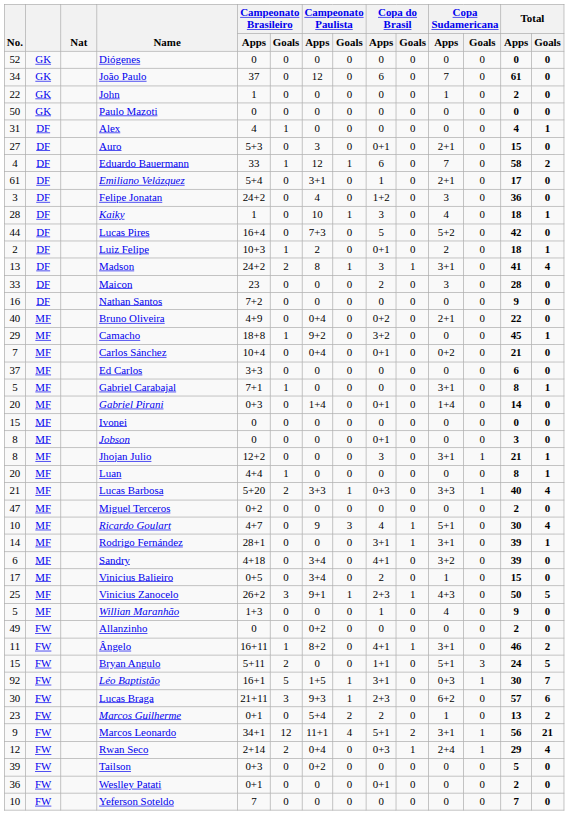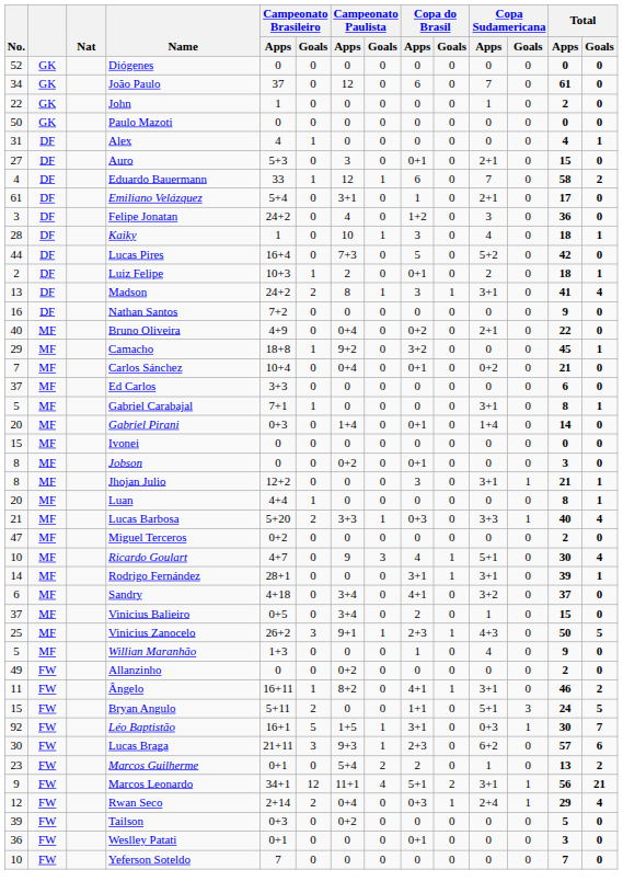 <table class="wikitable sortable" style="text-align:center;">
 <tr>
 <th rowspan="2"  style="width:20px; vertical-align:bottom;">No.</th>
 <th rowspan="2"  style="width:45px; vertical-align:bottom;"></th>
 <th rowspan="2"  style="width:45px; vertical-align:bottom;">Nat</th>
 <th rowspan="2"  style="width:200px; vertical-align:bottom;">Name</th>
 <th colspan="2" style="width:85px;"><a href='#'>Campeonato Brasileiro</a></th>
 <th colspan="2" style="width:85px;"><a href='#'>Campeonato Paulista</a></th>
 <th colspan="2" style="width:85px;"><a href='#'>Copa do Brasil</a></th>
 <th colspan="2" style="width:85px;"><a href='#'>Copa Sudamericana</a></th>
 <th colspan="2" style="width:85px;">Total</th>
 </tr>
 <tr>
 <th>Apps</th>
 <th>Goals</th>
 <th>Apps</th>
 <th>Goals</th>
 <th>Apps</th>
 <th>Goals</th>
 <th>Apps</th>
 <th>Goals</th>
 <th>Apps</th>
 <th>Goals</th>
 </tr>
 <tr>
 <td>52</td>
 <td><a href='#'>GK</a></td>
 <td></td>
 <td align=left><a href='#'>Diógenes</a></td>
 <td>0</td>
 <td>0</td>
 <td>0</td>
 <td>0</td>
 <td>0</td>
 <td>0</td>
 <td>0</td>
 <td>0</td>
 <td><strong>0</strong></td>
 <td><strong>0</strong></td>
 </tr>
 <tr>
 <td>34</td>
 <td><a href='#'>GK</a></td>
 <td></td>
 <td align=left><a href='#'>João Paulo</a></td>
 <td>37</td>
 <td>0</td>
 <td>12</td>
 <td>0</td>
 <td>6</td>
 <td>0</td>
 <td>7</td>
 <td>0</td>
 <td><strong>61</strong></td>
 <td><strong>0</strong></td>
 </tr>
 <tr>
 <td>22</td>
 <td><a href='#'>GK</a></td>
 <td></td>
 <td align=left><a href='#'>John</a></td>
 <td>1</td>
 <td>0</td>
 <td>0</td>
 <td>0</td>
 <td>0</td>
 <td>0</td>
 <td>1</td>
 <td>0</td>
 <td><strong>2</strong></td>
 <td><strong>0</strong></td>
 </tr>
 <tr>
 <td>50</td>
 <td><a href='#'>GK</a></td>
 <td></td>
 <td align=left><a href='#'>Paulo Mazoti</a></td>
 <td>0</td>
 <td>0</td>
 <td>0</td>
 <td>0</td>
 <td>0</td>
 <td>0</td>
 <td>0</td>
 <td>0</td>
 <td><strong>0</strong></td>
 <td><strong>0</strong></td>
 </tr>
 <tr>
 <td>31</td>
 <td><a href='#'>DF</a></td>
 <td></td>
 <td align=left><a href='#'>Alex</a></td>
 <td>4</td>
 <td>1</td>
 <td>0</td>
 <td>0</td>
 <td>0</td>
 <td>0</td>
 <td>0</td>
 <td>0</td>
 <td><strong>4</strong></td>
 <td><strong>1</strong></td>
 </tr>
 <tr>
 <td>27</td>
 <td><a href='#'>DF</a></td>
 <td></td>
 <td align=left><a href='#'>Auro</a></td>
 <td>5+3</td>
 <td>0</td>
 <td>3</td>
 <td>0</td>
 <td>0+1</td>
 <td>0</td>
 <td>2+1</td>
 <td>0</td>
 <td><strong>15</strong></td>
 <td><strong>0</strong></td>
 </tr>
 <tr>
 <td>4</td>
 <td><a href='#'>DF</a></td>
 <td></td>
 <td align=left><a href='#'>Eduardo Bauermann</a></td>
 <td>33</td>
 <td>1</td>
 <td>12</td>
 <td>1</td>
 <td>6</td>
 <td>0</td>
 <td>7</td>
 <td>0</td>
 <td><strong>58</strong></td>
 <td><strong>2</strong></td>
 </tr>
 <tr>
 <td>61</td>
 <td><a href='#'>DF</a></td>
 <td></td>
 <td align=left><em><a href='#'>Emiliano Velázquez</a></em></td>
 <td>5+4</td>
 <td>0</td>
 <td>3+1</td>
 <td>0</td>
 <td>1</td>
 <td>0</td>
 <td>2+1</td>
 <td>0</td>
 <td><strong>17</strong></td>
 <td><strong>0</strong></td>
 </tr>
 <tr>
 <td>3</td>
 <td><a href='#'>DF</a></td>
 <td></td>
 <td align=left><a href='#'>Felipe Jonatan</a></td>
 <td>24+2</td>
 <td>0</td>
 <td>4</td>
 <td>0</td>
 <td>1+2</td>
 <td>0</td>
 <td>3</td>
 <td>0</td>
 <td><strong>36</strong></td>
 <td><strong>0</strong></td>
 </tr>
 <tr>
 <td>28</td>
 <td><a href='#'>DF</a></td>
 <td></td>
 <td align=left><em><a href='#'>Kaiky</a></em></td>
 <td>1</td>
 <td>0</td>
 <td>10</td>
 <td>1</td>
 <td>3</td>
 <td>0</td>
 <td>4</td>
 <td>0</td>
 <td><strong>18</strong></td>
 <td><strong>1</strong></td>
 </tr>
 <tr>
 <td>44</td>
 <td><a href='#'>DF</a></td>
 <td></td>
 <td align=left><a href='#'>Lucas Pires</a></td>
 <td>16+4</td>
 <td>0</td>
 <td>7+3</td>
 <td>0</td>
 <td>5</td>
 <td>0</td>
 <td>5+2</td>
 <td>0</td>
 <td><strong>42</strong></td>
 <td><strong>0</strong></td>
 </tr>
 <tr>
 <td>2</td>
 <td><a href='#'>DF</a></td>
 <td></td>
 <td align=left><a href='#'>Luiz Felipe</a></td>
 <td>10+3</td>
 <td>1</td>
 <td>2</td>
 <td>0</td>
 <td>0+1</td>
 <td>0</td>
 <td>2</td>
 <td>0</td>
 <td><strong>18</strong></td>
 <td><strong>1</strong></td>
 </tr>
 <tr>
 <td>13</td>
 <td><a href='#'>DF</a></td>
 <td></td>
 <td align=left><a href='#'>Madson</a></td>
 <td>24+2</td>
 <td>2</td>
 <td>8</td>
 <td>1</td>
 <td>3</td>
 <td>1</td>
 <td>3+1</td>
 <td>0</td>
 <td><strong>41</strong></td>
 <td><strong>4</strong></td>
 </tr>
 <tr>
-<td>33</td>
-<td><a href='#'>DF</a></td>
-<td></td>
-<td align=left><a href='#'>Maicon</a></td>
-<td>23</td>
-<td>0</td>
-<td>0</td>
-<td>0</td>
-<td>2</td>
-<td>0</td>
-<td>3</td>
-<td>0</td>
-<td><strong>28</strong></td>
-<td><strong>0</strong></td>
-</tr>
-<tr>
 <td>16</td>
 <td><a href='#'>DF</a></td>
 <td></td>
 <td align=left><a href='#'>Nathan Santos</a></td>
 <td>7+2</td>
 <td>0</td>
 <td>0</td>
 <td>0</td>
 <td>0</td>
 <td>0</td>
 <td>0</td>
 <td>0</td>
 <td><strong>9</strong></td>
 <td><strong>0</strong></td>
 </tr>
 <tr>
 <td>40</td>
 <td><a href='#'>MF</a></td>
 <td></td>
 <td align=left><a href='#'>Bruno Oliveira</a></td>
 <td>4+9</td>
 <td>0</td>
 <td>0+4</td>
 <td>0</td>
 <td>0+2</td>
 <td>0</td>
 <td>2+1</td>
 <td>0</td>
 <td><strong>22</strong></td>
 <td><strong>0</strong></td>
 </tr>
 <tr>
 <td>29</td>
 <td><a href='#'>MF</a></td>
 <td></td>
 <td align=left><a href='#'>Camacho</a></td>
 <td>18+8</td>
 <td>1</td>
 <td>9+2</td>
 <td>0</td>
 <td>3+2</td>
 <td>0</td>
 <td>0</td>
 <td>0</td>
 <td><strong>45</strong></td>
 <td><strong>1</strong></td>
 </tr>
 <tr>
 <td>7</td>
 <td><a href='#'>MF</a></td>
 <td></td>
 <td align=left><a href='#'>Carlos Sánchez</a></td>
 <td>10+4</td>
 <td>0</td>
 <td>0+4</td>
 <td>0</td>
 <td>0+1</td>
 <td>0</td>
 <td>0+2</td>
 <td>0</td>
 <td><strong>21</strong></td>
 <td><strong>0</strong></td>
 </tr>
 <tr>
 <td>37</td>
 <td><a href='#'>MF</a></td>
 <td></td>
 <td align=left><a href='#'>Ed Carlos</a></td>
 <td>3+3</td>
 <td>0</td>
 <td>0</td>
 <td>0</td>
 <td>0</td>
 <td>0</td>
 <td>0</td>
 <td>0</td>
 <td><strong>6</strong></td>
 <td><strong>0</strong></td>
 </tr>
 <tr>
 <td>5</td>
 <td><a href='#'>MF</a></td>
 <td></td>
 <td align=left><a href='#'>Gabriel Carabajal</a></td>
 <td>7+1</td>
 <td>1</td>
 <td>0</td>
 <td>0</td>
 <td>0</td>
 <td>0</td>
 <td>3+1</td>
 <td>0</td>
 <td><strong>8</strong></td>
 <td><strong>1</strong></td>
 </tr>
 <tr>
 <td>20</td>
 <td><a href='#'>MF</a></td>
 <td></td>
 <td align=left><em><a href='#'>Gabriel Pirani</a></em></td>
 <td>0+3</td>
 <td>0</td>
 <td>1+4</td>
 <td>0</td>
 <td>0+1</td>
 <td>0</td>
 <td>1+4</td>
 <td>0</td>
 <td><strong>14</strong></td>
 <td><strong>0</strong></td>
 </tr>
 <tr>
 <td>15</td>
 <td><a href='#'>MF</a></td>
 <td></td>
 <td align=left><a href='#'>Ivonei</a></td>
 <td>0</td>
 <td>0</td>
 <td>0</td>
 <td>0</td>
 <td>0</td>
 <td>0</td>
 <td>0</td>
 <td>0</td>
 <td><strong>0</strong></td>
 <td><strong>0</strong></td>
 </tr>
 <tr>
 <td>8</td>
 <td><a href='#'>MF</a></td>
 <td></td>
 <td align=left><em><a href='#'>Jobson</a></em></td>
 <td>0</td>
 <td>0</td>
-<td>0</td>
+<td>0+2</td>
 <td>0</td>
 <td>0+1</td>
 <td>0</td>
 <td>0</td>
 <td>0</td>
 <td><strong>3</strong></td>
 <td><strong>0</strong></td>
 </tr>
 <tr>
 <td>8</td>
 <td><a href='#'>MF</a></td>
 <td></td>
 <td align=left><a href='#'>Jhojan Julio</a></td>
 <td>12+2</td>
 <td>0</td>
 <td>0</td>
 <td>0</td>
 <td>3</td>
 <td>0</td>
 <td>3+1</td>
 <td>1</td>
 <td><strong>21</strong></td>
 <td><strong>1</strong></td>
 </tr>
 <tr>
 <td>20</td>
 <td><a href='#'>MF</a></td>
 <td></td>
 <td align=left><a href='#'>Luan</a></td>
 <td>4+4</td>
 <td>1</td>
 <td>0</td>
 <td>0</td>
 <td>0</td>
 <td>0</td>
 <td>0</td>
 <td>0</td>
 <td><strong>8</strong></td>
 <td><strong>1</strong></td>
 </tr>
 <tr>
 <td>21</td>
 <td><a href='#'>MF</a></td>
 <td></td>
 <td align=left><a href='#'>Lucas Barbosa</a></td>
 <td>5+20</td>
 <td>2</td>
 <td>3+3</td>
 <td>1</td>
 <td>0+3</td>
 <td>0</td>
 <td>3+3</td>
 <td>1</td>
 <td><strong>40</strong></td>
 <td><strong>4</strong></td>
 </tr>
 <tr>
 <td>47</td>
 <td><a href='#'>MF</a></td>
 <td></td>
 <td align=left><a href='#'>Miguel Terceros</a></td>
 <td>0+2</td>
 <td>0</td>
 <td>0</td>
 <td>0</td>
 <td>0</td>
 <td>0</td>
 <td>0</td>
 <td>0</td>
 <td><strong>2</strong></td>
 <td><strong>0</strong></td>
 </tr>
 <tr>
 <td>10</td>
 <td><a href='#'>MF</a></td>
 <td></td>
 <td align=left><em><a href='#'>Ricardo Goulart</a></em></td>
 <td>4+7</td>
 <td>0</td>
 <td>9</td>
 <td>3</td>
 <td>4</td>
 <td>1</td>
 <td>5+1</td>
 <td>0</td>
 <td><strong>30</strong></td>
 <td><strong>4</strong></td>
 </tr>
 <tr>
 <td>14</td>
 <td><a href='#'>MF</a></td>
 <td></td>
 <td align=left><a href='#'>Rodrigo Fernández</a></td>
 <td>28+1</td>
 <td>0</td>
 <td>0</td>
 <td>0</td>
 <td>3+1</td>
 <td>1</td>
 <td>3+1</td>
 <td>0</td>
 <td><strong>39</strong></td>
 <td><strong>1</strong></td>
 </tr>
 <tr>
 <td>6</td>
 <td><a href='#'>MF</a></td>
 <td></td>
 <td align=left><a href='#'>Sandry</a></td>
 <td>4+18</td>
 <td>0</td>
 <td>3+4</td>
 <td>0</td>
 <td>4+1</td>
 <td>0</td>
 <td>3+2</td>
 <td>0</td>
-<td><strong>39</strong></td>
+<td><strong>37</strong></td>
 <td><strong>0</strong></td>
 </tr>
 <tr>
-<td>17</td>
+<td>37</td>
 <td><a href='#'>MF</a></td>
 <td></td>
 <td align=left><a href='#'>Vinicius Balieiro</a></td>
 <td>0+5</td>
 <td>0</td>
 <td>3+4</td>
 <td>0</td>
 <td>2</td>
 <td>0</td>
 <td>1</td>
 <td>0</td>
 <td><strong>15</strong></td>
 <td><strong>0</strong></td>
 </tr>
 <tr>
 <td>25</td>
 <td><a href='#'>MF</a></td>
 <td></td>
 <td align=left><a href='#'>Vinicius Zanocelo</a></td>
 <td>26+2</td>
 <td>3</td>
 <td>9+1</td>
 <td>1</td>
 <td>2+3</td>
 <td>1</td>
 <td>4+3</td>
 <td>0</td>
 <td><strong>50</strong></td>
 <td><strong>5</strong></td>
 </tr>
 <tr>
 <td>5</td>
 <td><a href='#'>MF</a></td>
 <td></td>
 <td align=left><em><a href='#'>Willian Maranhão</a></em></td>
 <td>1+3</td>
 <td>0</td>
 <td>0</td>
 <td>0</td>
 <td>1</td>
 <td>0</td>
 <td>4</td>
 <td>0</td>
 <td><strong>9</strong></td>
 <td><strong>0</strong></td>
 </tr>
 <tr>
 <td>49</td>
 <td><a href='#'>FW</a></td>
 <td></td>
 <td align=left><a href='#'>Allanzinho</a></td>
 <td>0</td>
 <td>0</td>
 <td>0+2</td>
 <td>0</td>
 <td>0</td>
 <td>0</td>
 <td>0</td>
 <td>0</td>
 <td><strong>2</strong></td>
 <td><strong>0</strong></td>
 </tr>
 <tr>
 <td>11</td>
 <td><a href='#'>FW</a></td>
 <td></td>
 <td align=left><a href='#'>Ângelo</a></td>
 <td>16+11</td>
 <td>1</td>
 <td>8+2</td>
 <td>0</td>
 <td>4+1</td>
 <td>1</td>
 <td>3+1</td>
 <td>0</td>
 <td><strong>46</strong></td>
 <td><strong>2</strong></td>
 </tr>
 <tr>
 <td>15</td>
 <td><a href='#'>FW</a></td>
 <td></td>
 <td align=left><a href='#'>Bryan Angulo</a></td>
 <td>5+11</td>
 <td>2</td>
 <td>0</td>
 <td>0</td>
 <td>1+1</td>
 <td>0</td>
 <td>5+1</td>
 <td>3</td>
 <td><strong>24</strong></td>
 <td><strong>5</strong></td>
 </tr>
 <tr>
 <td>92</td>
 <td><a href='#'>FW</a></td>
 <td></td>
 <td align=left><em><a href='#'>Léo Baptistão</a></em></td>
 <td>16+1</td>
 <td>5</td>
 <td>1+5</td>
 <td>1</td>
 <td>3+1</td>
 <td>0</td>
 <td>0+3</td>
 <td>1</td>
 <td><strong>30</strong></td>
 <td><strong>7</strong></td>
 </tr>
 <tr>
 <td>30</td>
 <td><a href='#'>FW</a></td>
 <td></td>
 <td align=left><a href='#'>Lucas Braga</a></td>
 <td>21+11</td>
 <td>3</td>
 <td>9+3</td>
 <td>1</td>
 <td>2+3</td>
 <td>0</td>
 <td>6+2</td>
 <td>0</td>
 <td><strong>57</strong></td>
 <td><strong>6</strong></td>
 </tr>
 <tr>
 <td>23</td>
 <td><a href='#'>FW</a></td>
 <td></td>
 <td align=left><em><a href='#'>Marcos Guilherme</a></em></td>
 <td>0+1</td>
 <td>0</td>
 <td>5+4</td>
 <td>2</td>
 <td>2</td>
 <td>0</td>
 <td>1</td>
 <td>0</td>
 <td><strong>13</strong></td>
 <td><strong>2</strong></td>
 </tr>
 <tr>
 <td>9</td>
 <td><a href='#'>FW</a></td>
 <td></td>
 <td align=left><a href='#'>Marcos Leonardo</a></td>
 <td>34+1</td>
 <td>12</td>
 <td>11+1</td>
 <td>4</td>
 <td>5+1</td>
 <td>2</td>
 <td>3+1</td>
 <td>1</td>
 <td><strong>56</strong></td>
 <td><strong>21</strong></td>
 </tr>
 <tr>
 <td>12</td>
 <td><a href='#'>FW</a></td>
 <td></td>
 <td align=left><a href='#'>Rwan Seco</a></td>
 <td>2+14</td>
 <td>2</td>
 <td>0+4</td>
 <td>0</td>
 <td>0+3</td>
 <td>1</td>
 <td>2+4</td>
 <td>1</td>
 <td><strong>29</strong></td>
 <td><strong>4</strong></td>
 </tr>
 <tr>
 <td>39</td>
 <td><a href='#'>FW</a></td>
 <td></td>
 <td align=left><a href='#'>Tailson</a></td>
 <td>0+3</td>
 <td>0</td>
 <td>0+2</td>
 <td>0</td>
 <td>0</td>
 <td>0</td>
 <td>0</td>
 <td>0</td>
 <td><strong>5</strong></td>
 <td><strong>0</strong></td>
 </tr>
 <tr>
 <td>36</td>
 <td><a href='#'>FW</a></td>
 <td></td>
 <td align=left><a href='#'>Weslley Patati</a></td>
 <td>0+1</td>
 <td>0</td>
 <td>0</td>
 <td>0</td>
 <td>0+1</td>
 <td>0</td>
 <td>0</td>
 <td>0</td>
-<td><strong>2</strong></td>
+<td><strong>3</strong></td>
 <td><strong>0</strong></td>
 </tr>
 <tr>
 <td>10</td>
 <td><a href='#'>FW</a></td>
 <td></td>
 <td align=left><a href='#'>Yeferson Soteldo</a></td>
 <td>7</td>
 <td>0</td>
 <td>0</td>
 <td>0</td>
 <td>0</td>
 <td>0</td>
 <td>0</td>
 <td>0</td>
 <td><strong>7</strong></td>
 <td><strong>0</strong></td>
 </tr>
 </table>
